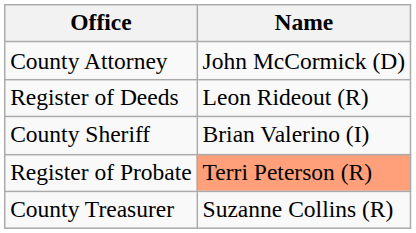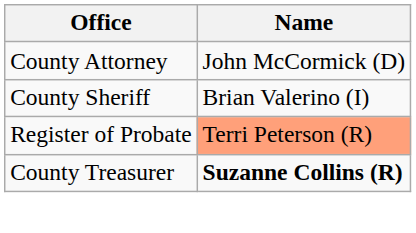 <table class=wikitable>
 <tr valign=bottom>
 <th>Office</th>
 <th>Name</th>
 </tr>
 <tr>
 <td>County Attorney</td>
 <td>John McCormick (D)</td>
-</tr>
-<tr>
-<td>Register of Deeds</td>
-<td>Leon Rideout (R)</td>
 </tr>
 <tr>
 <td>County Sheriff</td>
 <td>Brian Valerino (I)</td>
 </tr>
 <tr>
 <td>Register of Probate</td>
 <td style="background: lightsalmon;">Terri Peterson (R)</td>
 </tr>
 <tr>
 <td>County Treasurer</td>
-<td>Suzanne Collins (R)</td>
+<td><strong>Suzanne Collins (R)</strong></td>
 </tr>
 </table>
